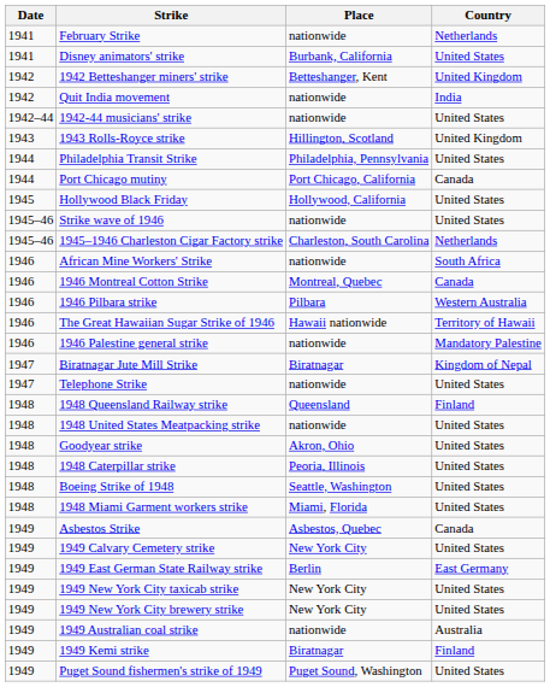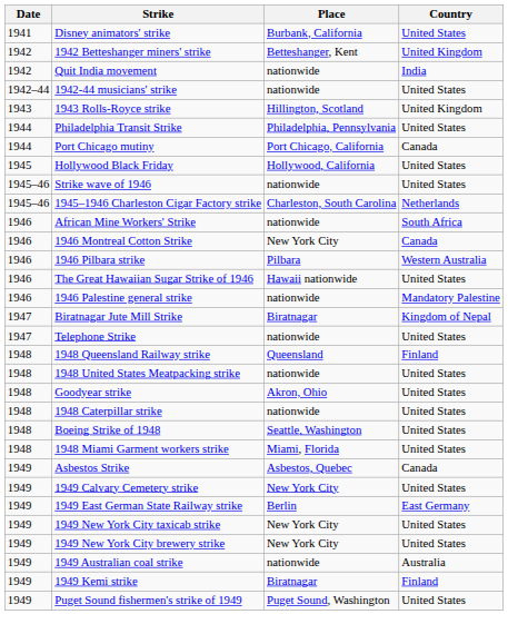 <table class="wikitable sortable">
 <tr>
 <th>Date</th>
 <th>Strike</th>
 <th>Place</th>
 <th>Country</th>
-</tr>
-<tr>
-<td>1941</td>
-<td><a href='#'>February Strike</a></td>
-<td>nationwide</td>
-<td><a href='#'>Netherlands</a></td>
 </tr>
 <tr>
 <td>1941</td>
 <td><a href='#'>Disney animators' strike</a></td>
 <td><a href='#'>Burbank, California</a></td>
 <td><a href='#'>United States</a></td>
 </tr>
 <tr>
 <td>1942</td>
 <td><a href='#'>1942 Betteshanger miners' strike</a></td>
 <td><a href='#'>Betteshanger</a>, Kent</td>
 <td><a href='#'>United Kingdom</a></td>
 </tr>
 <tr>
 <td>1942</td>
 <td><a href='#'>Quit India movement</a></td>
 <td>nationwide</td>
 <td><a href='#'>India</a></td>
 </tr>
 <tr>
 <td>1942–44</td>
 <td><a href='#'>1942-44 musicians' strike</a></td>
 <td>nationwide</td>
 <td>United States</td>
 </tr>
 <tr>
 <td>1943</td>
 <td><a href='#'>1943 Rolls-Royce strike</a></td>
 <td><a href='#'>Hillington, Scotland</a></td>
 <td>United Kingdom</td>
 </tr>
 <tr>
 <td>1944</td>
 <td><a href='#'>Philadelphia Transit Strike</a></td>
 <td><a href='#'>Philadelphia, Pennsylvania</a></td>
 <td>United States</td>
 </tr>
 <tr>
 <td>1944</td>
 <td><a href='#'>Port Chicago mutiny</a></td>
 <td><a href='#'>Port Chicago, California</a></td>
 <td>Canada</td>
 </tr>
 <tr>
 <td>1945</td>
 <td><a href='#'>Hollywood Black Friday</a></td>
 <td><a href='#'>Hollywood, California</a></td>
 <td>United States</td>
 </tr>
 <tr>
 <td>1945–46</td>
 <td><a href='#'>Strike wave of 1946</a></td>
 <td>nationwide</td>
 <td>United States</td>
 </tr>
 <tr>
 <td>1945–46</td>
 <td><a href='#'>1945–1946 Charleston Cigar Factory strike</a></td>
 <td><a href='#'>Charleston, South Carolina</a></td>
 <td><a href='#'>Netherlands</a></td>
 </tr>
 <tr>
 <td>1946</td>
 <td><a href='#'>African Mine Workers' Strike</a></td>
 <td>nationwide</td>
 <td><a href='#'>South Africa</a></td>
 </tr>
 <tr>
 <td>1946</td>
 <td><a href='#'>1946 Montreal Cotton Strike</a></td>
-<td><a href='#'>Montreal, Quebec</a></td>
+<td>New York City</td>
 <td><a href='#'>Canada</a></td>
 </tr>
 <tr>
 <td>1946</td>
 <td><a href='#'>1946 Pilbara strike</a></td>
 <td><a href='#'>Pilbara</a></td>
 <td><a href='#'>Western Australia</a></td>
 </tr>
 <tr>
 <td>1946</td>
 <td><a href='#'>The Great Hawaiian Sugar Strike of 1946</a></td>
 <td><a href='#'>Hawaii</a> nationwide</td>
-<td><a href='#'>Territory of Hawaii</a></td>
+<td>United States</td>
 </tr>
 <tr>
 <td>1946</td>
 <td><a href='#'>1946 Palestine general strike</a></td>
 <td>nationwide</td>
 <td><a href='#'>Mandatory Palestine</a></td>
 </tr>
 <tr>
 <td>1947</td>
 <td><a href='#'>Biratnagar Jute Mill Strike</a></td>
 <td><a href='#'>Biratnagar</a></td>
 <td><a href='#'>Kingdom of Nepal</a></td>
 </tr>
 <tr>
 <td>1947</td>
 <td><a href='#'>Telephone Strike</a></td>
 <td>nationwide</td>
 <td>United States</td>
 </tr>
 <tr>
 <td>1948</td>
 <td><a href='#'>1948 Queensland Railway strike</a></td>
 <td><a href='#'>Queensland</a></td>
 <td><a href='#'>Finland</a></td>
 </tr>
 <tr>
 <td>1948</td>
 <td><a href='#'>1948 United States Meatpacking strike</a></td>
 <td>nationwide</td>
 <td>United States</td>
 </tr>
 <tr>
 <td>1948</td>
 <td><a href='#'>Goodyear strike</a></td>
 <td><a href='#'>Akron, Ohio</a></td>
 <td>United States</td>
 </tr>
 <tr>
 <td>1948</td>
 <td><a href='#'>1948 Caterpillar strike</a></td>
-<td><a href='#'>Peoria, Illinois</a></td>
+<td>nationwide</td>
 <td>United States</td>
 </tr>
 <tr>
 <td>1948</td>
 <td><a href='#'>Boeing Strike of 1948</a></td>
 <td><a href='#'>Seattle, Washington</a></td>
 <td>United States</td>
 </tr>
 <tr>
 <td>1948</td>
 <td><a href='#'>1948 Miami Garment workers strike</a></td>
 <td><a href='#'>Miami</a>, <a href='#'>Florida</a></td>
 <td>United States</td>
 </tr>
 <tr>
 <td>1949</td>
 <td><a href='#'>Asbestos Strike</a></td>
 <td><a href='#'>Asbestos, Quebec</a></td>
 <td>Canada</td>
 </tr>
 <tr>
 <td>1949</td>
 <td><a href='#'>1949 Calvary Cemetery strike</a></td>
 <td><a href='#'>New York City</a></td>
 <td>United States</td>
 </tr>
 <tr>
 <td>1949</td>
 <td><a href='#'>1949 East German State Railway strike</a></td>
 <td><a href='#'>Berlin</a></td>
 <td><a href='#'>East Germany</a></td>
 </tr>
 <tr>
 <td>1949</td>
 <td><a href='#'>1949 New York City taxicab strike</a></td>
 <td>New York City</td>
 <td>United States</td>
 </tr>
 <tr>
 <td>1949</td>
 <td><a href='#'>1949 New York City brewery strike</a></td>
 <td>New York City</td>
 <td>United States</td>
 </tr>
 <tr>
 <td>1949</td>
 <td><a href='#'>1949 Australian coal strike</a></td>
 <td>nationwide</td>
 <td>Australia</td>
 </tr>
 <tr>
 <td>1949</td>
 <td><a href='#'>1949 Kemi strike</a></td>
 <td><a href='#'>Biratnagar</a></td>
 <td><a href='#'>Finland</a></td>
 </tr>
 <tr>
 <td>1949</td>
 <td><a href='#'>Puget Sound fishermen's strike of 1949</a></td>
 <td><a href='#'>Puget Sound</a>, Washington</td>
 <td>United States</td>
 </tr>
 </table>
